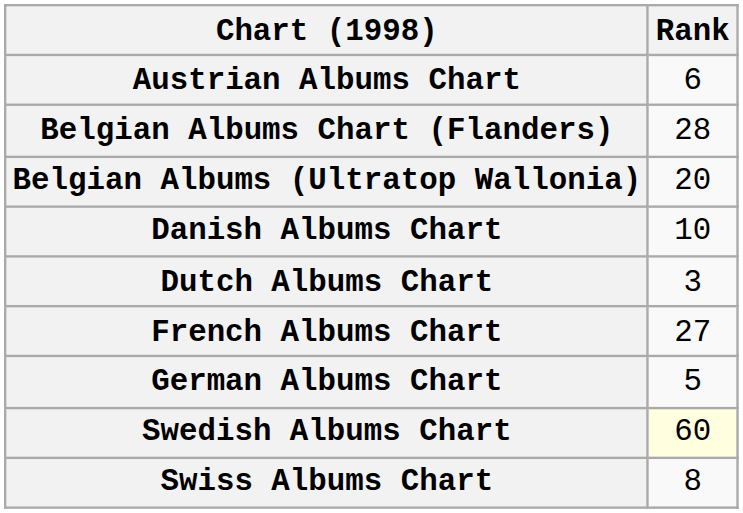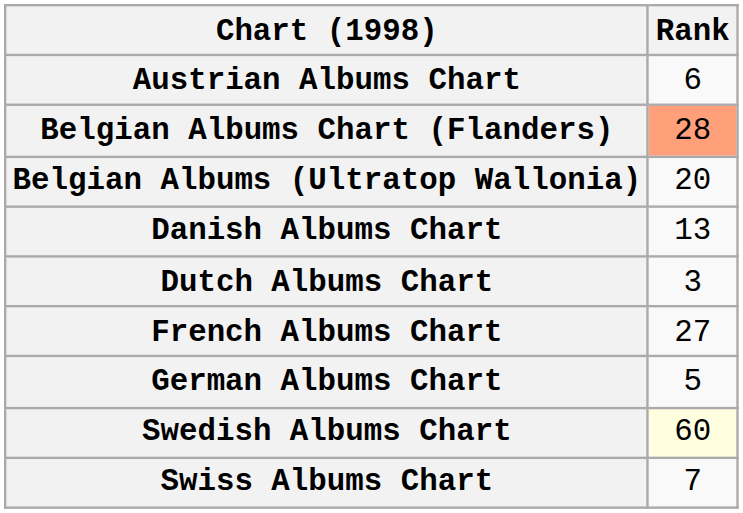 <table class="wikitable sortable plainrowheaders" style="text-align:center;">
 <tr>
 <th scope="column">Chart (1998)</th>
 <th scope="column">Rank</th>
 </tr>
 <tr>
 <th scope="row">Austrian Albums Chart</th>
 <td>6</td>
 </tr>
 <tr>
 <th scope="row">Belgian Albums Chart (Flanders)</th>
-<td>28</td>
+<td style="background: lightsalmon;">28</td>
 </tr>
 <tr>
 <th scope="row">Belgian Albums (Ultratop Wallonia)</th>
 <td>20</td>
 </tr>
 <tr>
 <th scope="row">Danish Albums Chart</th>
-<td>10</td>
+<td>13</td>
 </tr>
 <tr>
 <th scope="row">Dutch Albums Chart</th>
 <td>3</td>
 </tr>
 <tr>
 <th scope="row">French Albums Chart</th>
 <td>27</td>
 </tr>
 <tr>
 <th scope="row">German Albums Chart</th>
 <td>5</td>
 </tr>
 <tr>
 <th scope="row">Swedish Albums Chart</th>
 <td style="background: lightyellow;">60</td>
 </tr>
 <tr>
 <th scope="row">Swiss Albums Chart</th>
-<td>8</td>
+<td>7</td>
 </tr>
 </table>
